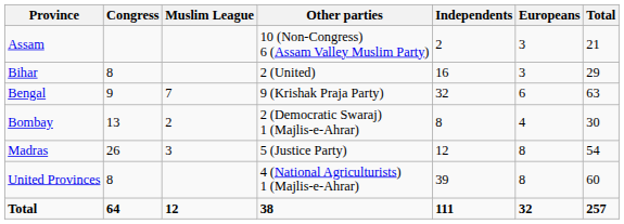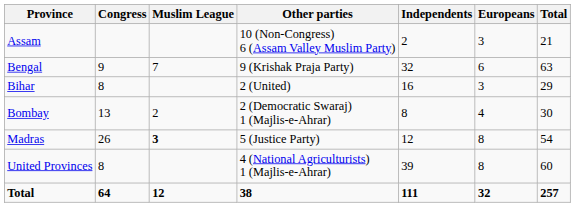 <table class=wikitable style=text-align:centre>
 <tr>
 <th>Province</th>
 <th>Congress</th>
 <th>Muslim League</th>
 <th>Other parties</th>
 <th>Independents</th>
 <th>Europeans</th>
 <th>Total</th>
 </tr>
 <tr>
 <td align=left><a href='#'>Assam</a></td>
 <td></td>
 <td></td>
 <td>10 (Non-Congress)<br>6 (<a href='#'>Assam Valley Muslim Party</a>)</td>
 <td>2</td>
 <td>3</td>
 <td>21</td>
 </tr>
 <tr>
+<td align=left><a href='#'>Bengal</a></td>
+<td>9</td>
+<td>7</td>
+<td>9 (Krishak Praja Party)</td>
+<td>32</td>
+<td>6</td>
+<td>63</td>
+</tr>
+<tr>
 <td align=left><a href='#'>Bihar</a></td>
 <td>8</td>
 <td></td>
 <td>2 (United)</td>
 <td>16</td>
 <td>3</td>
 <td>29</td>
-</tr>
-<tr>
-<td align=left><a href='#'>Bengal</a></td>
-<td>9</td>
-<td>7</td>
-<td>9 (Krishak Praja Party)</td>
-<td>32</td>
-<td>6</td>
-<td>63</td>
 </tr>
 <tr>
 <td align=left><a href='#'>Bombay</a></td>
 <td>13</td>
 <td>2</td>
 <td>2 (Democratic Swaraj)<br>1 (Majlis-e-Ahrar)</td>
 <td>8</td>
 <td>4</td>
 <td>30</td>
 </tr>
 <tr>
 <td align=left><a href='#'>Madras</a></td>
 <td>26</td>
-<td>3</td>
+<td><strong>3</strong></td>
 <td>5 (Justice Party)</td>
 <td>12</td>
 <td>8</td>
 <td>54</td>
 </tr>
 <tr>
 <td align=left><a href='#'>United Provinces</a></td>
 <td>8</td>
 <td></td>
 <td>4 (<a href='#'>National Agriculturists</a>)<br>1 (Majlis-e-Ahrar)</td>
 <td>39</td>
 <td>8</td>
 <td>60</td>
 </tr>
 <tr>
 <td align=left><strong>Total</strong></td>
 <td><strong>64</strong></td>
 <td><strong>12</strong></td>
 <td><strong>38</strong></td>
 <td><strong>111</strong></td>
 <td><strong>32</strong></td>
 <td><strong>257</strong></td>
 </tr>
 </table>
